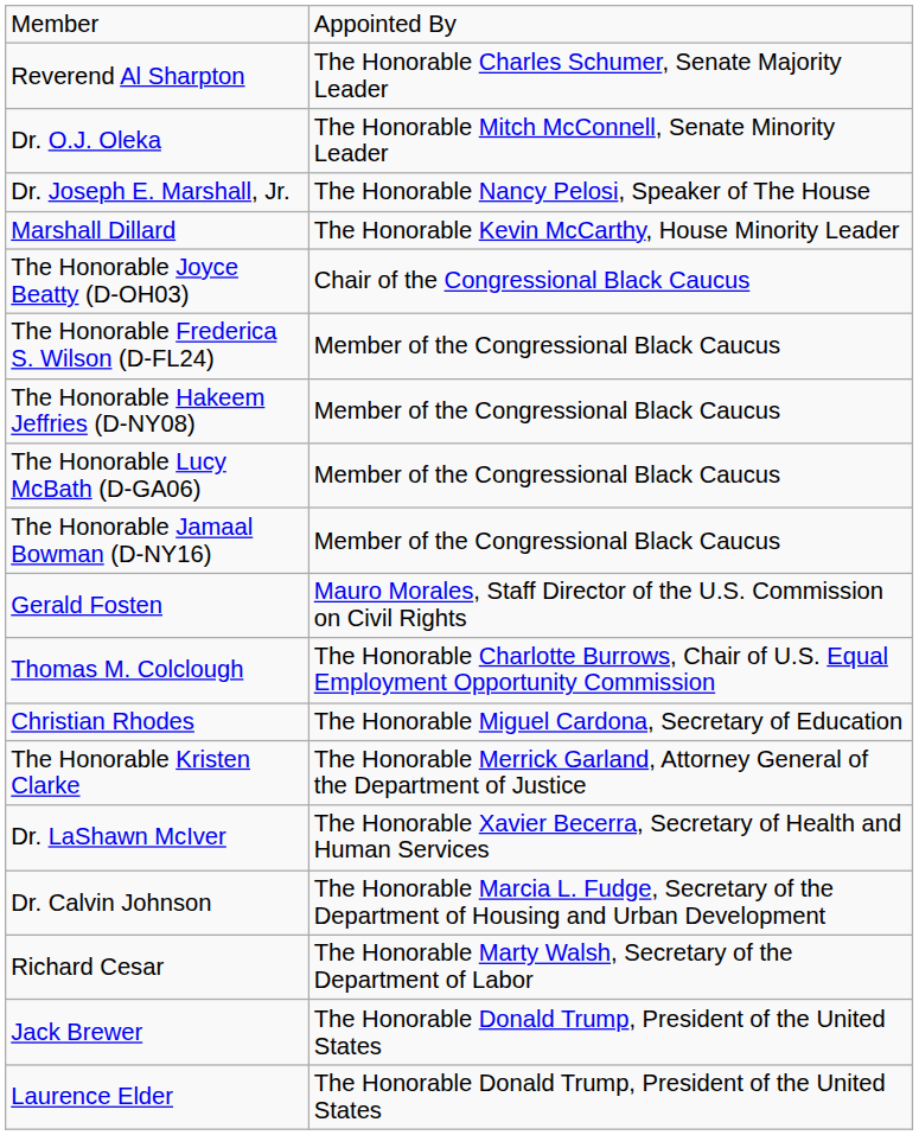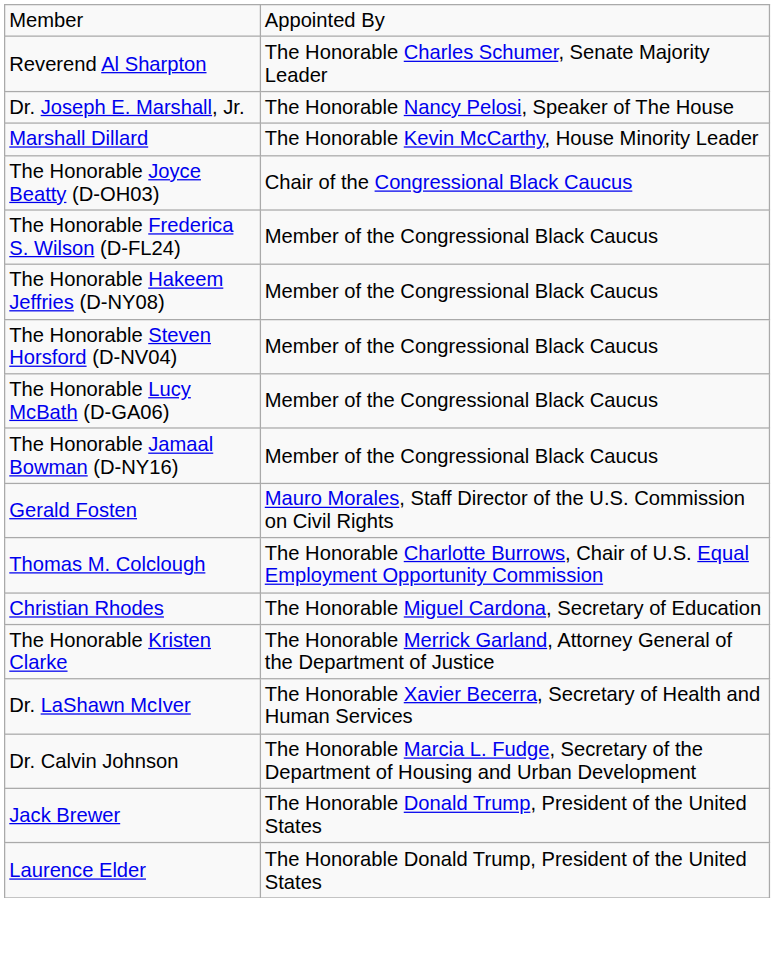 <table class="wikitable">
 <tr>
 <td>Member</td>
 <td>Appointed By</td>
 </tr>
 <tr>
 <td>Reverend <a href='#'>Al Sharpton</a></td>
 <td>The Honorable <a href='#'>Charles Schumer</a>, Senate Majority Leader</td>
-</tr>
-<tr>
-<td>Dr. <a href='#'>O.J. Oleka</a></td>
-<td>The Honorable <a href='#'>Mitch McConnell</a>, Senate Minority Leader</td>
 </tr>
 <tr>
 <td>Dr. <a href='#'>Joseph E. Marshall</a>, Jr.</td>
 <td>The Honorable <a href='#'>Nancy Pelosi</a>, Speaker of The House</td>
 </tr>
 <tr>
 <td><a href='#'>Marshall Dillard</a></td>
 <td>The Honorable <a href='#'>Kevin McCarthy</a>, House Minority Leader</td>
 </tr>
 <tr>
 <td>The Honorable <a href='#'>Joyce Beatty</a> (D-OH03)</td>
 <td>Chair of the <a href='#'>Congressional Black Caucus</a></td>
 </tr>
 <tr>
 <td>The Honorable <a href='#'>Frederica S. Wilson</a> (D-FL24)</td>
 <td>Member of the Congressional Black Caucus</td>
 </tr>
 <tr>
 <td>The Honorable <a href='#'>Hakeem Jeffries</a> (D-NY08)</td>
+<td>Member of the Congressional Black Caucus</td>
+</tr>
+<tr>
+<td>The Honorable <a href='#'>Steven Horsford</a> (D-NV04)</td>
 <td>Member of the Congressional Black Caucus</td>
 </tr>
 <tr>
 <td>The Honorable <a href='#'>Lucy McBath</a> (D-GA06)</td>
 <td>Member of the Congressional Black Caucus</td>
 </tr>
 <tr>
 <td>The Honorable <a href='#'>Jamaal Bowman</a> (D-NY16)</td>
 <td>Member of the Congressional Black Caucus</td>
 </tr>
 <tr>
 <td><a href='#'>Gerald Fosten</a></td>
 <td><a href='#'>Mauro Morales</a>, Staff Director of the U.S. Commission on Civil Rights</td>
 </tr>
 <tr>
 <td><a href='#'>Thomas M. Colclough</a></td>
 <td>The Honorable <a href='#'>Charlotte Burrows</a>, Chair of U.S. <a href='#'>Equal Employment Opportunity Commission</a></td>
 </tr>
 <tr>
 <td><a href='#'>Christian Rhodes</a></td>
 <td>The Honorable <a href='#'>Miguel Cardona</a>, Secretary of Education</td>
 </tr>
 <tr>
 <td>The Honorable <a href='#'>Kristen Clarke</a></td>
 <td>The Honorable <a href='#'>Merrick Garland</a>, Attorney General of the Department of Justice</td>
 </tr>
 <tr>
 <td>Dr. <a href='#'>LaShawn McIver</a></td>
 <td>The Honorable <a href='#'>Xavier Becerra</a>, Secretary of Health and Human Services</td>
 </tr>
 <tr>
 <td>Dr. Calvin Johnson</td>
 <td>The Honorable <a href='#'>Marcia L. Fudge</a>, Secretary of the Department of Housing and Urban Development</td>
 </tr>
 <tr>
-<td>Richard Cesar</td>
-<td>The Honorable <a href='#'>Marty Walsh</a>, Secretary of the Department of Labor</td>
-</tr>
-<tr>
 <td><a href='#'>Jack Brewer</a></td>
 <td>The Honorable <a href='#'>Donald Trump</a>, President of the United States</td>
 </tr>
 <tr>
 <td><a href='#'>Laurence Elder</a></td>
 <td>The Honorable Donald Trump, President of the United States</td>
 </tr>
 </table>
